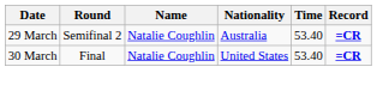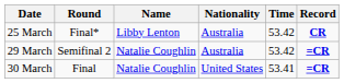 <table class="wikitable" style="text-align:center">
 <tr>
 <th>Date</th>
 <th>Round</th>
 <th>Name</th>
 <th>Nationality</th>
 <th>Time</th>
 <th>Record</th>
 </tr>
 <tr>
+<td>25 March</td>
+<td>Final*</td>
+<td align="left"><a href='#'>Libby Lenton</a></td>
+<td align="left"> <a href='#'>Australia</a></td>
+<td>53.42</td>
+<td><strong><a href='#'>CR</a></strong></td>
+</tr>
+<tr>
 <td>29 March</td>
 <td>Semifinal 2</td>
 <td align="left"><a href='#'>Natalie Coughlin</a></td>
 <td align="left"> <a href='#'>Australia</a></td>
-<td>53.40</td>
+<td>53.42</td>
 <td><strong><a href='#'>=CR</a></strong></td>
 </tr>
 <tr>
 <td>30 March</td>
 <td>Final</td>
 <td align="left"><a href='#'>Natalie Coughlin</a></td>
 <td align="left"> <a href='#'>United States</a></td>
-<td>53.40</td>
+<td>53.41</td>
 <td><strong><a href='#'>=CR</a></strong></td>
 </tr>
 </table>
